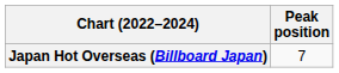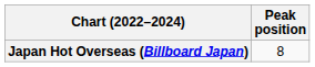 <table class="wikitable plainrowheaders" style="text-align:center">
 <tr>
 <th scope="col">Chart (2022–2024)</th>
 <th scope="col">Peak<br>position</th>
 </tr>
 <tr>
 <th scope="row">Japan Hot Overseas (<em><a href='#'>Billboard Japan</a></em>)</th>
-<td>7</td>
+<td>8</td>
 </tr>
 </table>
